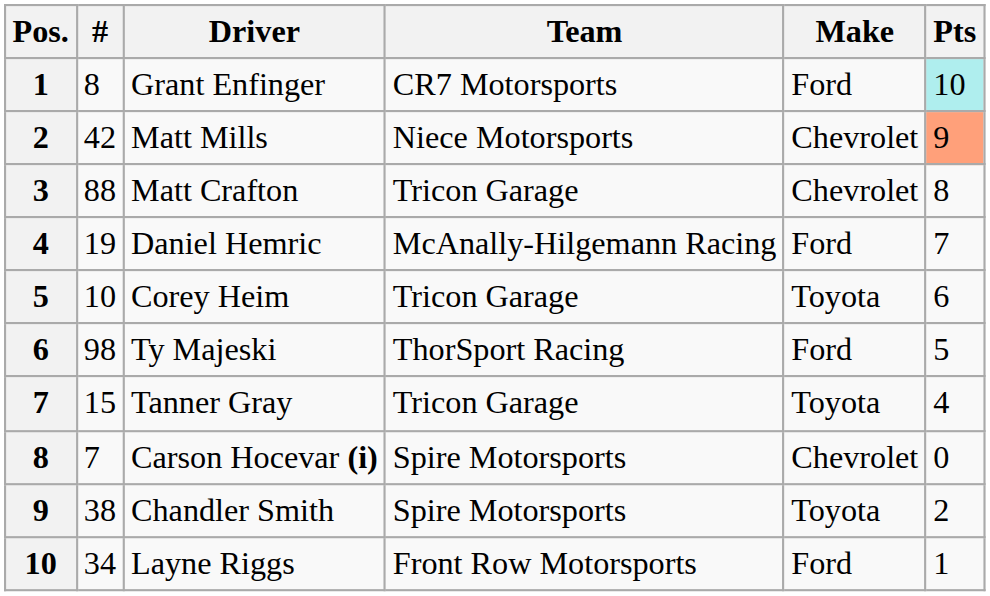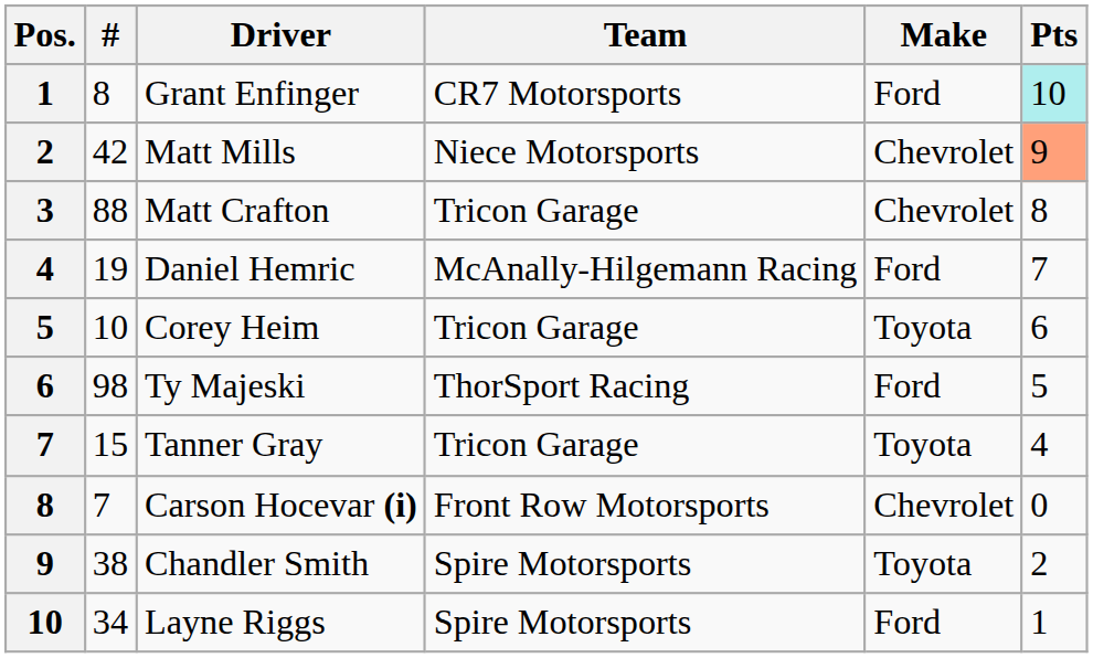 <table class="wikitable" style="font-size:95%">
 <tr>
 <th>Pos.</th>
 <th>#</th>
 <th>Driver</th>
 <th>Team</th>
 <th>Make</th>
 <th>Pts</th>
 </tr>
 <tr>
 <th>1</th>
 <td>8</td>
 <td>Grant Enfinger</td>
 <td>CR7 Motorsports</td>
 <td>Ford</td>
 <td style="background: paleturquoise;">10</td>
 </tr>
 <tr>
 <th>2</th>
 <td>42</td>
 <td>Matt Mills</td>
 <td>Niece Motorsports</td>
 <td>Chevrolet</td>
 <td style="background: lightsalmon;">9</td>
 </tr>
 <tr>
 <th>3</th>
 <td>88</td>
 <td>Matt Crafton</td>
 <td>Tricon Garage</td>
 <td>Chevrolet</td>
 <td>8</td>
 </tr>
 <tr>
 <th>4</th>
 <td>19</td>
 <td>Daniel Hemric</td>
 <td>McAnally-Hilgemann Racing</td>
 <td>Ford</td>
 <td>7</td>
 </tr>
 <tr>
 <th>5</th>
 <td>10</td>
 <td>Corey Heim</td>
 <td>Tricon Garage</td>
 <td>Toyota</td>
 <td>6</td>
 </tr>
 <tr>
 <th>6</th>
 <td>98</td>
 <td>Ty Majeski</td>
 <td>ThorSport Racing</td>
 <td>Ford</td>
 <td>5</td>
 </tr>
 <tr>
 <th>7</th>
 <td>15</td>
 <td>Tanner Gray</td>
 <td>Tricon Garage</td>
 <td>Toyota</td>
 <td>4</td>
 </tr>
 <tr>
 <th>8</th>
 <td>7</td>
 <td>Carson Hocevar <strong>(i)</strong></td>
-<td>Spire Motorsports</td>
+<td>Front Row Motorsports</td>
 <td>Chevrolet</td>
 <td>0</td>
 </tr>
 <tr>
 <th>9</th>
 <td>38</td>
 <td>Chandler Smith</td>
 <td>Spire Motorsports</td>
 <td>Toyota</td>
 <td>2</td>
 </tr>
 <tr>
 <th>10</th>
 <td>34</td>
 <td>Layne Riggs</td>
-<td>Front Row Motorsports</td>
+<td>Spire Motorsports</td>
 <td>Ford</td>
 <td>1</td>
 </tr>
 </table>
